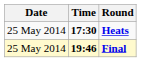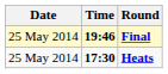 <table class="wikitable">
 <tr>
 <th>Date</th>
 <th>Time</th>
 <th>Round</th>
 </tr>
+<tr style=background:lemonchiffon>
+<td>25 May 2014</td>
+<td><strong>19:46</strong></td>
+<td><strong><a href='#'>Final</a></strong></td>
+</tr>
 <tr>
 <td>25 May 2014</td>
 <td><strong>17:30</strong></td>
 <td><strong><a href='#'>Heats</a></strong></td>
 </tr>
-<tr style=background:lemonchiffon>
-<td>25 May 2014</td>
-<td><strong>19:46</strong></td>
-<td><strong><a href='#'>Final</a></strong></td>
-</tr>
 </table>
